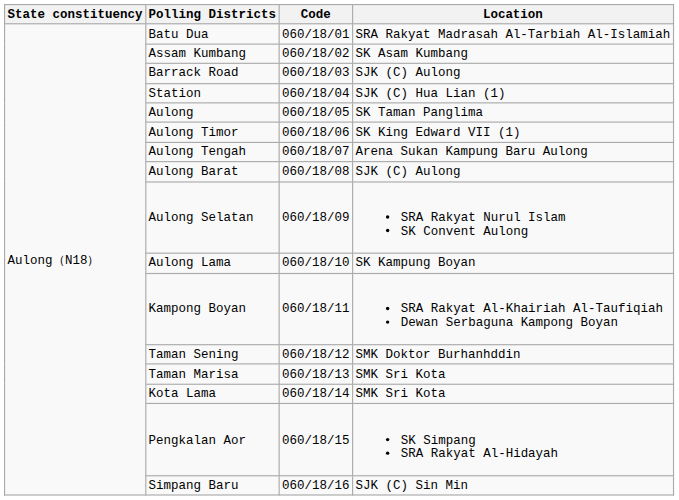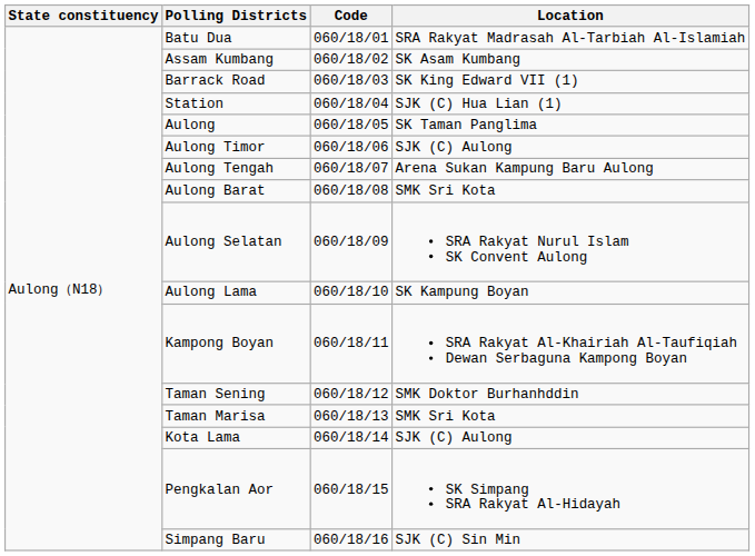 <table class="wikitable sortable mw-collapsible" style="white-space:nowrap;font-size:85%">
 <tr>
 <th>State constituency</th>
 <th>Polling Districts</th>
 <th>Code</th>
 <th>Location</th>
 </tr>
 <tr>
 <td rowspan="16">Aulong（N18）</td>
 <td>Batu Dua</td>
 <td>060/18/01</td>
 <td>SRA Rakyat Madrasah Al-Tarbiah Al-Islamiah</td>
 </tr>
 <tr>
 <td>Assam Kumbang</td>
 <td>060/18/02</td>
 <td>SK Asam Kumbang</td>
 </tr>
 <tr>
 <td>Barrack Road</td>
 <td>060/18/03</td>
-<td>SJK (C) Aulong</td>
+<td>SK King Edward VII (1)</td>
 </tr>
 <tr>
 <td>Station</td>
 <td>060/18/04</td>
 <td>SJK (C) Hua Lian (1)</td>
 </tr>
 <tr>
 <td>Aulong</td>
 <td>060/18/05</td>
 <td>SK Taman Panglima</td>
 </tr>
 <tr>
 <td>Aulong Timor</td>
 <td>060/18/06</td>
-<td>SK King Edward VII (1)</td>
+<td>SJK (C) Aulong</td>
 </tr>
 <tr>
 <td>Aulong Tengah</td>
 <td>060/18/07</td>
 <td>Arena Sukan Kampung Baru Aulong</td>
 </tr>
 <tr>
 <td>Aulong Barat</td>
 <td>060/18/08</td>
-<td>SJK (C) Aulong</td>
+<td>SMK Sri Kota</td>
 </tr>
 <tr>
 <td>Aulong Selatan</td>
 <td>060/18/09</td>
 <td><br><ul><li>SRA Rakyat Nurul Islam</li><li>SK Convent Aulong</li></ul></td>
 </tr>
 <tr>
 <td>Aulong Lama</td>
 <td>060/18/10</td>
 <td>SK Kampung Boyan</td>
 </tr>
 <tr>
 <td>Kampong Boyan</td>
 <td>060/18/11</td>
 <td><br><ul><li>SRA Rakyat Al-Khairiah Al-Taufiqiah</li><li>Dewan Serbaguna Kampong Boyan</li></ul></td>
 </tr>
 <tr>
 <td>Taman Sening</td>
 <td>060/18/12</td>
 <td>SMK Doktor Burhanhddin</td>
 </tr>
 <tr>
 <td>Taman Marisa</td>
 <td>060/18/13</td>
 <td>SMK Sri Kota</td>
 </tr>
 <tr>
 <td>Kota Lama</td>
 <td>060/18/14</td>
-<td>SMK Sri Kota</td>
+<td>SJK (C) Aulong</td>
 </tr>
 <tr>
 <td>Pengkalan Aor</td>
 <td>060/18/15</td>
 <td><br><ul><li>SK Simpang</li><li>SRA Rakyat Al-Hidayah</li></ul></td>
 </tr>
 <tr>
 <td>Simpang Baru</td>
 <td>060/18/16</td>
 <td>SJK (C) Sin Min</td>
 </tr>
 </table>
